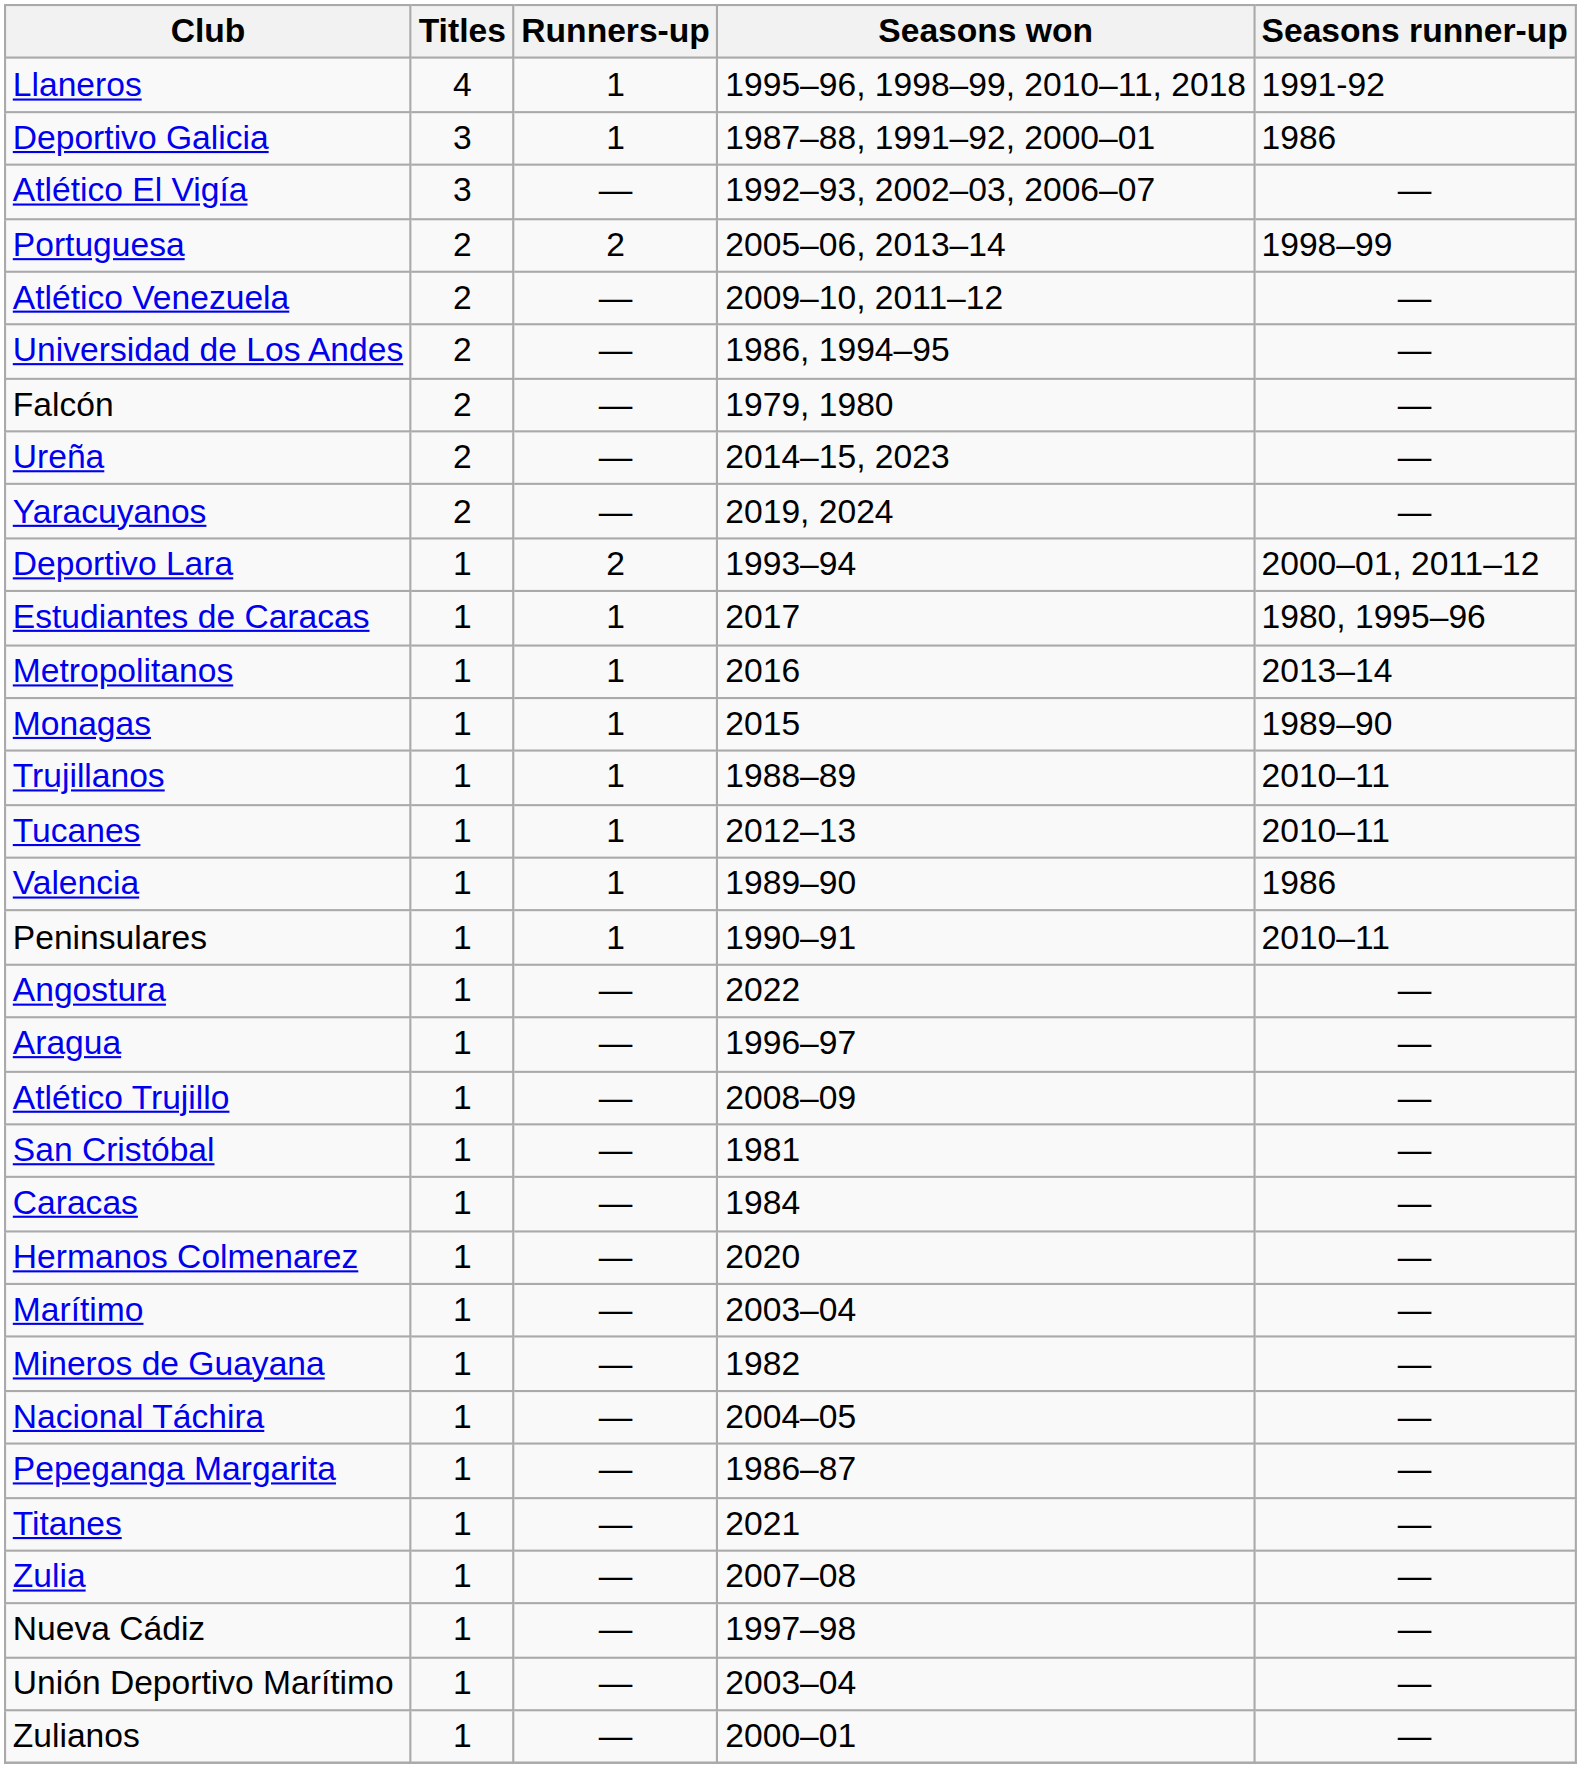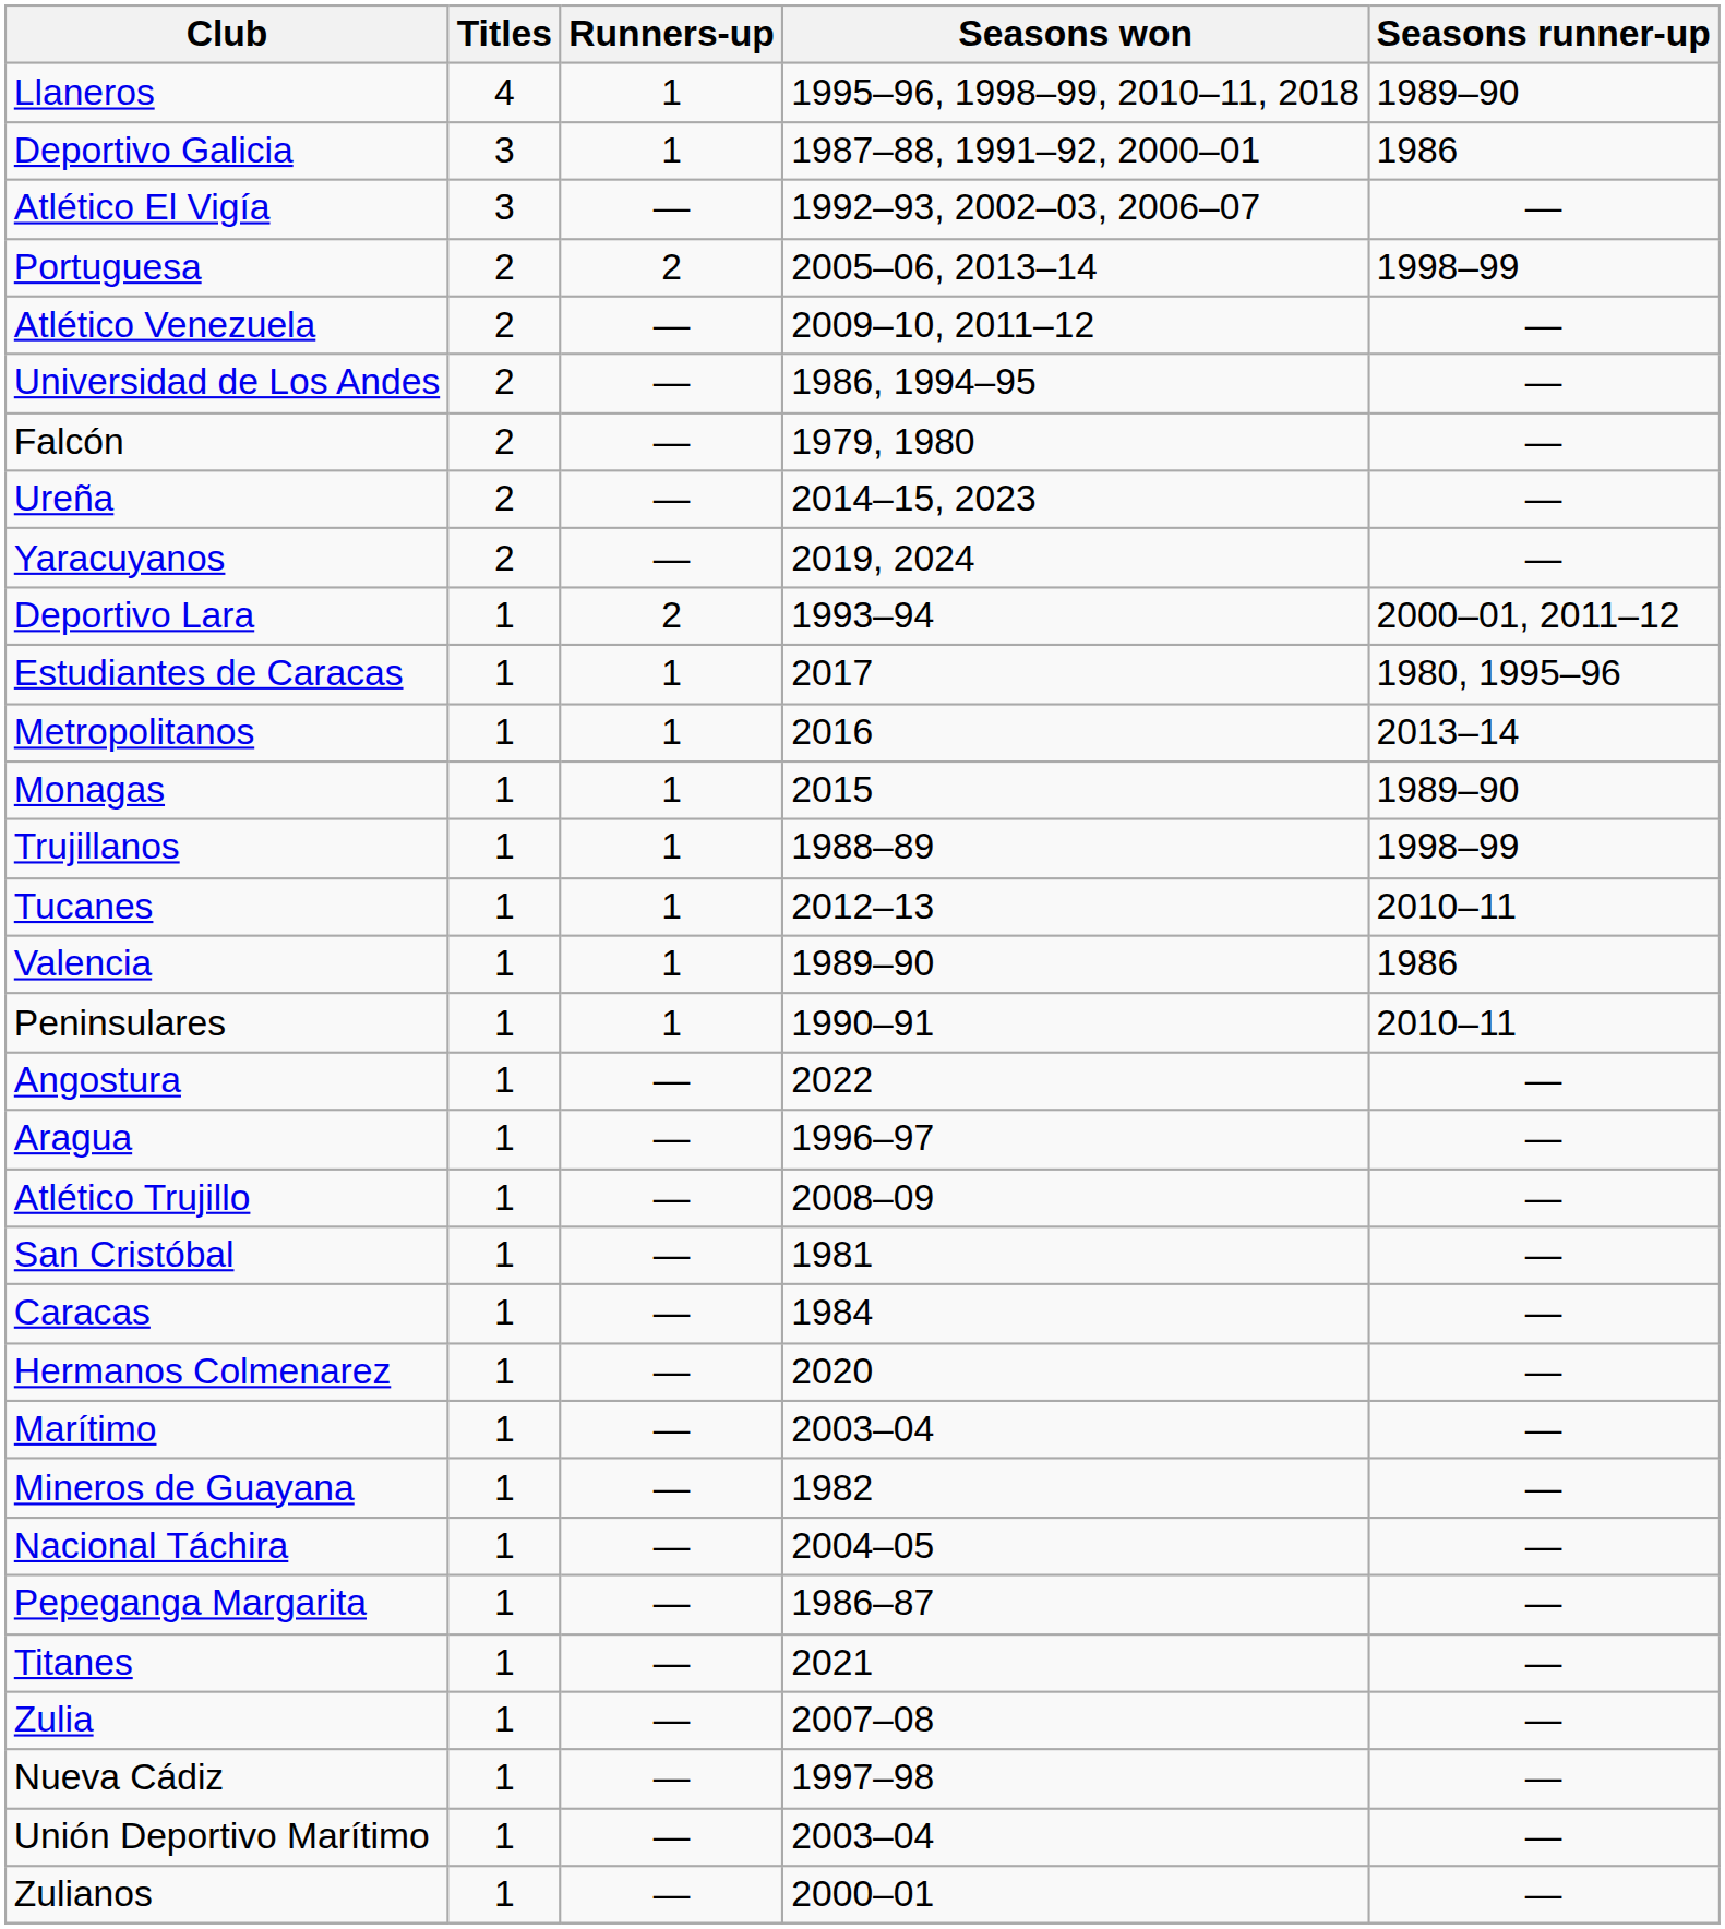 <table class="wikitable sortable plainrowheaders">
 <tr>
 <th scope=col>Club</th>
 <th scope=col>Titles</th>
 <th scope=col>Runners-up</th>
 <th scope=col>Seasons won</th>
 <th scope=col>Seasons runner-up</th>
 </tr>
 <tr>
 <td><a href='#'>Llaneros</a></td>
 <td align=center>4</td>
 <td align=center>1</td>
 <td>1995–96, 1998–99, 2010–11, 2018</td>
-<td>1991-92</td>
+<td>1989–90</td>
 </tr>
 <tr>
 <td><a href='#'>Deportivo Galicia</a></td>
 <td align=center>3</td>
 <td align=center>1</td>
 <td>1987–88, 1991–92, 2000–01</td>
 <td>1986</td>
 </tr>
 <tr>
 <td><a href='#'>Atlético El Vigía</a></td>
 <td align=center>3</td>
 <td align=center>—</td>
 <td>1992–93, 2002–03, 2006–07</td>
 <td align=center>—</td>
 </tr>
 <tr>
 <td><a href='#'>Portuguesa</a></td>
 <td align=center>2</td>
 <td align=center>2</td>
 <td>2005–06, 2013–14</td>
 <td>1998–99</td>
 </tr>
 <tr>
 <td><a href='#'>Atlético Venezuela</a></td>
 <td align=center>2</td>
 <td align=center>—</td>
 <td>2009–10, 2011–12</td>
 <td align=center>—</td>
 </tr>
 <tr>
 <td><a href='#'>Universidad de Los Andes</a></td>
 <td align=center>2</td>
 <td align=center>—</td>
 <td>1986, 1994–95</td>
 <td align=center>—</td>
 </tr>
 <tr>
 <td>Falcón</td>
 <td align=center>2</td>
 <td align=center>—</td>
 <td>1979, 1980</td>
 <td align=center>—</td>
 </tr>
 <tr>
 <td><a href='#'>Ureña</a></td>
 <td align=center>2</td>
 <td align=center>—</td>
 <td>2014–15, 2023</td>
 <td align=center>—</td>
 </tr>
 <tr>
 <td><a href='#'>Yaracuyanos</a></td>
 <td align=center>2</td>
 <td align=center>—</td>
 <td>2019, 2024</td>
 <td align=center>—</td>
 </tr>
 <tr>
 <td><a href='#'>Deportivo Lara</a></td>
 <td align=center>1</td>
 <td align=center>2</td>
 <td>1993–94</td>
 <td>2000–01, 2011–12</td>
 </tr>
 <tr>
 <td><a href='#'>Estudiantes de Caracas</a></td>
 <td align=center>1</td>
 <td align=center>1</td>
 <td>2017</td>
 <td>1980, 1995–96</td>
 </tr>
 <tr>
 <td><a href='#'>Metropolitanos</a></td>
 <td align=center>1</td>
 <td align=center>1</td>
 <td>2016</td>
 <td>2013–14</td>
 </tr>
 <tr>
 <td><a href='#'>Monagas</a></td>
 <td align=center>1</td>
 <td align=center>1</td>
 <td>2015</td>
 <td>1989–90</td>
 </tr>
 <tr>
 <td><a href='#'>Trujillanos</a></td>
 <td align=center>1</td>
 <td align=center>1</td>
 <td>1988–89</td>
-<td>2010–11</td>
+<td>1998–99</td>
 </tr>
 <tr>
 <td><a href='#'>Tucanes</a></td>
 <td align=center>1</td>
 <td align=center>1</td>
 <td>2012–13</td>
 <td>2010–11</td>
 </tr>
 <tr>
 <td><a href='#'>Valencia</a></td>
 <td align=center>1</td>
 <td align=center>1</td>
 <td>1989–90</td>
 <td>1986</td>
 </tr>
 <tr>
 <td>Peninsulares</td>
 <td align=center>1</td>
 <td align=center>1</td>
 <td>1990–91</td>
 <td>2010–11</td>
 </tr>
 <tr>
 <td><a href='#'>Angostura</a></td>
 <td align=center>1</td>
 <td align=center>—</td>
 <td>2022</td>
 <td align=center>—</td>
 </tr>
 <tr>
 <td><a href='#'>Aragua</a></td>
 <td align=center>1</td>
 <td align=center>—</td>
 <td>1996–97</td>
 <td align=center>—</td>
 </tr>
 <tr>
 <td><a href='#'>Atlético Trujillo</a></td>
 <td align=center>1</td>
 <td align=center>—</td>
 <td>2008–09</td>
 <td align=center>—</td>
 </tr>
 <tr>
 <td><a href='#'>San Cristóbal</a></td>
 <td align=center>1</td>
 <td align=center>—</td>
 <td>1981</td>
 <td align=center>—</td>
 </tr>
 <tr>
 <td><a href='#'>Caracas</a></td>
 <td align=center>1</td>
 <td align=center>—</td>
 <td>1984</td>
 <td align=center>—</td>
 </tr>
 <tr>
 <td><a href='#'>Hermanos Colmenarez</a></td>
 <td align=center>1</td>
 <td align=center>—</td>
 <td>2020</td>
 <td align=center>—</td>
 </tr>
 <tr>
 <td><a href='#'>Marítimo</a></td>
 <td align=center>1</td>
 <td align=center>—</td>
 <td>2003–04</td>
 <td align=center>—</td>
 </tr>
 <tr>
 <td><a href='#'>Mineros de Guayana</a></td>
 <td align=center>1</td>
 <td align=center>—</td>
 <td>1982</td>
 <td align=center>—</td>
 </tr>
 <tr>
 <td><a href='#'>Nacional Táchira</a></td>
 <td align=center>1</td>
 <td align=center>—</td>
 <td>2004–05</td>
 <td align=center>—</td>
 </tr>
 <tr>
 <td><a href='#'>Pepeganga Margarita</a></td>
 <td align=center>1</td>
 <td align=center>—</td>
 <td>1986–87</td>
 <td align=center>—</td>
 </tr>
 <tr>
 <td><a href='#'>Titanes</a></td>
 <td align=center>1</td>
 <td align=center>—</td>
 <td>2021</td>
 <td align=center>—</td>
 </tr>
 <tr>
 <td><a href='#'>Zulia</a></td>
 <td align=center>1</td>
 <td align=center>—</td>
 <td>2007–08</td>
 <td align=center>—</td>
 </tr>
 <tr>
 <td>Nueva Cádiz</td>
 <td align=center>1</td>
 <td align=center>—</td>
 <td>1997–98</td>
 <td align=center>—</td>
 </tr>
 <tr>
 <td>Unión Deportivo Marítimo</td>
 <td align=center>1</td>
 <td align=center>—</td>
 <td>2003–04</td>
 <td align=center>—</td>
 </tr>
 <tr>
 <td>Zulianos</td>
 <td align=center>1</td>
 <td align=center>—</td>
 <td>2000–01</td>
 <td align=center>—</td>
 </tr>
 <tr>
 </tr>
 </table>
